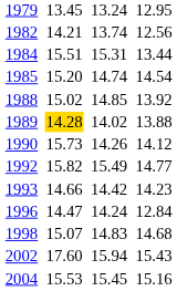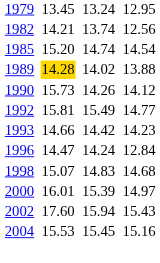 <table>
 <tr valign="top">
 <td><a href='#'>1979</a><br></td>
 <td></td>
 <td>13.45</td>
 <td></td>
 <td>13.24</td>
 <td></td>
 <td>12.95</td>
 </tr>
 <tr valign="top">
 <td><a href='#'>1982</a><br></td>
 <td></td>
 <td>14.21</td>
 <td></td>
 <td>13.74</td>
 <td></td>
 <td>12.56</td>
 </tr>
 <tr valign="top">
-<td><a href='#'>1984</a><br></td>
-<td></td>
-<td>15.51</td>
-<td></td>
-<td>15.31</td>
-<td></td>
-<td>13.44</td>
-</tr>
-<tr valign="top">
 <td><a href='#'>1985</a><br></td>
 <td></td>
 <td>15.20</td>
 <td></td>
 <td>14.74</td>
 <td></td>
 <td>14.54</td>
-</tr>
-<tr valign="top">
-<td><a href='#'>1988</a><br></td>
-<td></td>
-<td>15.02</td>
-<td></td>
-<td>14.85</td>
-<td></td>
-<td>13.92</td>
 </tr>
 <tr valign="top">
 <td><a href='#'>1989</a><br></td>
 <td></td>
 <td style="background: gold;">14.28</td>
 <td></td>
 <td>14.02</td>
 <td></td>
 <td>13.88</td>
 </tr>
 <tr valign="top">
 <td><a href='#'>1990</a><br></td>
 <td></td>
 <td>15.73</td>
 <td></td>
 <td>14.26</td>
 <td></td>
 <td>14.12</td>
 </tr>
 <tr valign="top">
 <td><a href='#'>1992</a><br></td>
 <td></td>
-<td>15.82</td>
+<td>15.81</td>
 <td></td>
 <td>15.49</td>
 <td></td>
 <td>14.77</td>
 </tr>
 <tr valign="top">
 <td><a href='#'>1993</a><br></td>
 <td></td>
 <td>14.66</td>
 <td></td>
 <td>14.42</td>
 <td></td>
 <td>14.23</td>
 </tr>
 <tr valign="top">
 <td><a href='#'>1996</a><br></td>
 <td></td>
 <td>14.47</td>
 <td></td>
 <td>14.24</td>
 <td></td>
 <td>12.84</td>
 </tr>
 <tr valign="top">
 <td><a href='#'>1998</a><br></td>
 <td></td>
 <td>15.07</td>
 <td></td>
 <td>14.83</td>
 <td></td>
 <td>14.68</td>
 </tr>
 <tr valign="top">
+<td><a href='#'>2000</a><br></td>
+<td></td>
+<td>16.01</td>
+<td></td>
+<td>15.39</td>
+<td></td>
+<td>14.97</td>
+</tr>
+<tr valign="top">
 <td><a href='#'>2002</a><br></td>
 <td></td>
 <td>17.60</td>
 <td></td>
 <td>15.94</td>
 <td></td>
 <td>15.43</td>
 </tr>
 <tr valign="top">
 <td><a href='#'>2004</a><br></td>
 <td></td>
 <td>15.53</td>
 <td></td>
 <td>15.45</td>
 <td></td>
 <td>15.16</td>
 </tr>
 </table>
